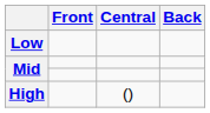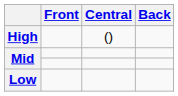 <table class="wikitable" style="text-align:center">
 <tr>
 <th></th>
 <th><a href='#'>Front</a></th>
 <th><a href='#'>Central</a></th>
 <th><a href='#'>Back</a></th>
 </tr>
 <tr>
-<th><a href='#'>Low</a></th>
-<td></td>
+<th><a href='#'>High</a></th>
 <td>  </td>
-<td></td>
+<td>()</td>
+<td>  </td>
 </tr>
 <tr>
 <th rowspan="2"><a href='#'>Mid</a></th>
 <td>  </td>
 <td></td>
 <td>  </td>
 </tr>
 <tr>
 <td> </td>
 <td></td>
 <td> </td>
 </tr>
 <tr>
-<th><a href='#'>High</a></th>
+<th><a href='#'>Low</a></th>
+<td></td>
 <td>  </td>
-<td>()</td>
-<td>  </td>
+<td></td>
 </tr>
 </table>
